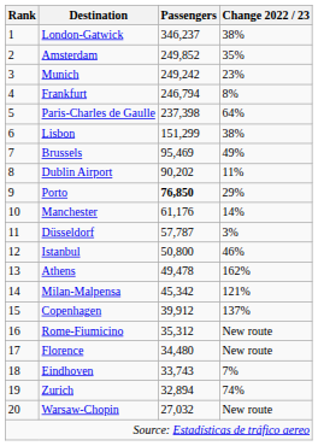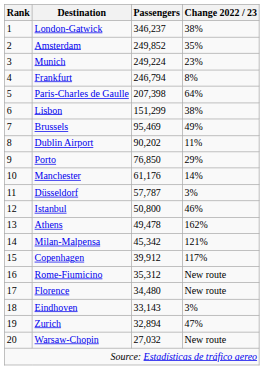 <table class="wikitable" style="font-size: 85%; width:align">
 <tr>
 <th>Rank</th>
 <th>Destination</th>
 <th>Passengers</th>
 <th>Change 2022 / 23</th>
 </tr>
 <tr>
 <td>1</td>
 <td> <a href='#'>London-Gatwick</a></td>
 <td>346,237</td>
 <td> 38%</td>
 </tr>
 <tr>
 <td>2</td>
 <td> <a href='#'>Amsterdam</a></td>
 <td>249,852</td>
 <td> 35%</td>
 </tr>
 <tr>
 <td>3</td>
 <td> <a href='#'>Munich</a></td>
-<td>249,242</td>
+<td>249,224</td>
 <td> 23%</td>
 </tr>
 <tr>
 <td>4</td>
 <td> <a href='#'>Frankfurt</a></td>
 <td>246,794</td>
 <td> 8%</td>
 </tr>
 <tr>
 <td>5</td>
 <td> <a href='#'>Paris-Charles de Gaulle</a></td>
-<td>237,398</td>
+<td>207,398</td>
 <td> 64%</td>
 </tr>
 <tr>
 <td>6</td>
 <td> <a href='#'>Lisbon</a></td>
 <td>151,299</td>
 <td> 38%</td>
 </tr>
 <tr>
 <td>7</td>
 <td> <a href='#'>Brussels</a></td>
 <td>95,469</td>
 <td> 49%</td>
 </tr>
 <tr>
 <td>8</td>
 <td> <a href='#'>Dublin Airport</a></td>
 <td>90,202</td>
 <td> 11%</td>
 </tr>
 <tr>
 <td>9</td>
 <td> <a href='#'>Porto</a></td>
-<td><strong>76,850</strong></td>
+<td>76,850</td>
 <td> 29%</td>
 </tr>
 <tr>
 <td>10</td>
 <td> <a href='#'>Manchester</a></td>
 <td>61,176</td>
 <td> 14%</td>
 </tr>
 <tr>
 <td>11</td>
 <td> <a href='#'>Düsseldorf</a></td>
 <td>57,787</td>
 <td> 3%</td>
 </tr>
 <tr>
 <td>12</td>
 <td> <a href='#'>Istanbul</a></td>
 <td>50,800</td>
 <td> 46%</td>
 </tr>
 <tr>
 <td>13</td>
 <td> <a href='#'>Athens</a></td>
 <td>49,478</td>
 <td> 162%</td>
 </tr>
 <tr>
 <td>14</td>
 <td> <a href='#'>Milan-Malpensa</a></td>
 <td>45,342</td>
 <td> 121%</td>
 </tr>
 <tr>
 <td>15</td>
 <td> <a href='#'>Copenhagen</a></td>
 <td>39,912</td>
-<td> 137%</td>
+<td> 117%</td>
 </tr>
 <tr>
 <td>16</td>
 <td> <a href='#'>Rome-Fiumicino</a></td>
 <td>35,312</td>
 <td> New route</td>
 </tr>
 <tr>
 <td>17</td>
 <td> <a href='#'>Florence</a></td>
 <td>34,480</td>
 <td> New route</td>
 </tr>
 <tr>
 <td>18</td>
 <td> <a href='#'>Eindhoven</a></td>
-<td>33,743</td>
-<td> 7%</td>
+<td>33,143</td>
+<td> 3%</td>
 </tr>
 <tr>
 <td>19</td>
 <td> <a href='#'>Zurich</a></td>
 <td>32,894</td>
-<td> 74%</td>
+<td> 47%</td>
 </tr>
 <tr>
 <td>20</td>
 <td> <a href='#'>Warsaw-Chopin</a></td>
 <td>27,032</td>
 <td> New route</td>
 </tr>
 <tr>
 <td colspan="4" style="text-align:right;"><em>Source: <a href='#'>Estadísticas de tráfico aereo</a></em></td>
 </tr>
 </table>
